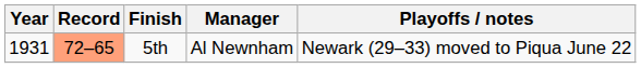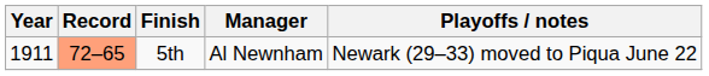 <table class="wikitable">
 <tr style="background: #F2F2F2;">
 <th>Year</th>
 <th>Record</th>
 <th>Finish</th>
 <th>Manager</th>
 <th>Playoffs / notes</th>
 </tr>
 <tr align=center>
-<td>1931</td>
+<td>1911</td>
 <td style="background: lightsalmon;">72–65</td>
 <td>5th</td>
 <td>Al Newnham</td>
 <td>Newark (29–33) moved to Piqua June 22</td>
 </tr>
 <tr align=center>
 </tr>
 </table>
